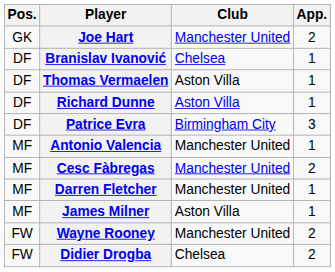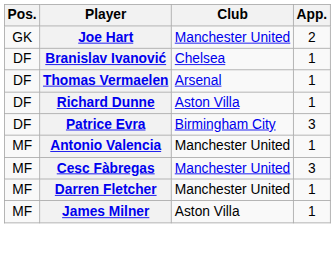 <table class="wikitable plainrowheaders" style="text-align: left">
 <tr>
 <th scope=col>Pos.</th>
 <th scope=col>Player</th>
 <th scope=col>Club</th>
 <th scope=col>App.</th>
 </tr>
 <tr>
 <td style=text-align:center>GK</td>
 <th scope=row><a href='#'>Joe Hart</a></th>
 <td><a href='#'>Manchester United</a></td>
 <td style=text-align:center>2</td>
 </tr>
 <tr>
 <td style=text-align:center>DF</td>
 <th scope=row><a href='#'>Branislav Ivanović</a></th>
 <td><a href='#'>Chelsea</a></td>
 <td style=text-align:center>1</td>
 </tr>
 <tr>
 <td style=text-align:center>DF</td>
 <th scope=row><a href='#'>Thomas Vermaelen</a></th>
-<td>Aston Villa</td>
+<td><a href='#'>Arsenal</a></td>
 <td style=text-align:center>1</td>
 </tr>
 <tr>
 <td style=text-align:center>DF</td>
 <th scope=row><a href='#'>Richard Dunne</a></th>
 <td><a href='#'>Aston Villa</a></td>
 <td style=text-align:center>1</td>
 </tr>
 <tr>
 <td style=text-align:center>DF</td>
 <th scope=row><a href='#'>Patrice Evra</a> </th>
 <td><a href='#'>Birmingham City</a></td>
 <td style=text-align:center>3</td>
 </tr>
 <tr>
 <td style=text-align:center>MF</td>
 <th scope=row><a href='#'>Antonio Valencia</a></th>
 <td>Manchester United</td>
 <td style=text-align:center>1</td>
 </tr>
 <tr>
 <td style=text-align:center>MF</td>
 <th scope=row><a href='#'>Cesc Fàbregas</a> </th>
 <td><a href='#'>Manchester United</a></td>
-<td style=text-align:center>2</td>
+<td style=text-align:center>3</td>
 </tr>
 <tr>
 <td style=text-align:center>MF</td>
 <th scope=row><a href='#'>Darren Fletcher</a></th>
 <td>Manchester United</td>
 <td style=text-align:center>1</td>
 </tr>
 <tr>
 <td style=text-align:center>MF</td>
 <th scope=row><a href='#'>James Milner</a></th>
 <td>Aston Villa</td>
 <td style=text-align:center>1</td>
 </tr>
-<tr>
-<td style=text-align:center>FW</td>
-<th scope=row><a href='#'>Wayne Rooney</a> </th>
-<td>Manchester United</td>
-<td style=text-align:center>2</td>
-</tr>
-<tr>
-<td style=text-align:center>FW</td>
-<th scope=row><a href='#'>Didier Drogba</a> </th>
-<td>Chelsea</td>
-<td style=text-align:center>2</td>
-</tr>
 </table>
